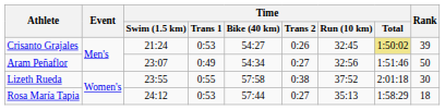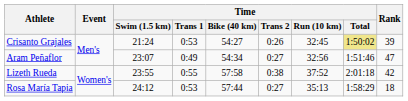 <table class=wikitable style="font-size:90%;text-align:center">
 <tr>
 <th rowspan=2>Athlete</th>
 <th rowspan=2>Event</th>
 <th colspan=6>Time</th>
 <th rowspan=2>Rank</th>
 </tr>
 <tr style="font-size:95%">
 <th>Swim (1.5 km)</th>
 <th>Trans 1</th>
 <th>Bike (40 km)</th>
 <th>Trans 2</th>
 <th>Run (10 km)</th>
 <th>Total</th>
 </tr>
 <tr align=center>
 <td align=left><a href='#'>Crisanto Grajales</a></td>
 <td align=left rowspan=2><a href='#'>Men's</a></td>
 <td>21:24</td>
 <td>0:53</td>
 <td>54:27</td>
 <td>0:26</td>
 <td>32:45</td>
 <td style="background: khaki;">1:50:02</td>
 <td>39</td>
 </tr>
 <tr align=center>
 <td align=left><a href='#'>Aram Peñaflor</a></td>
 <td>23:07</td>
 <td>0:49</td>
 <td>54:34</td>
 <td>0:27</td>
 <td>32:56</td>
 <td>1:51:46</td>
-<td>50</td>
+<td>47</td>
 </tr>
 <tr align=center>
 <td align=left><a href='#'>Lizeth Rueda</a></td>
 <td align=left rowspan=2><a href='#'>Women's</a></td>
 <td>23:55</td>
 <td>0:55</td>
 <td>57:58</td>
 <td>0:38</td>
 <td>37:52</td>
 <td>2:01:18</td>
-<td>30</td>
+<td>42</td>
 </tr>
 <tr align=center>
 <td align=left><a href='#'>Rosa María Tapia</a></td>
 <td>24:12</td>
 <td>0:53</td>
 <td>57:44</td>
 <td>0:27</td>
 <td>35:13</td>
 <td>1:58:29</td>
 <td>18</td>
 </tr>
 </table>
